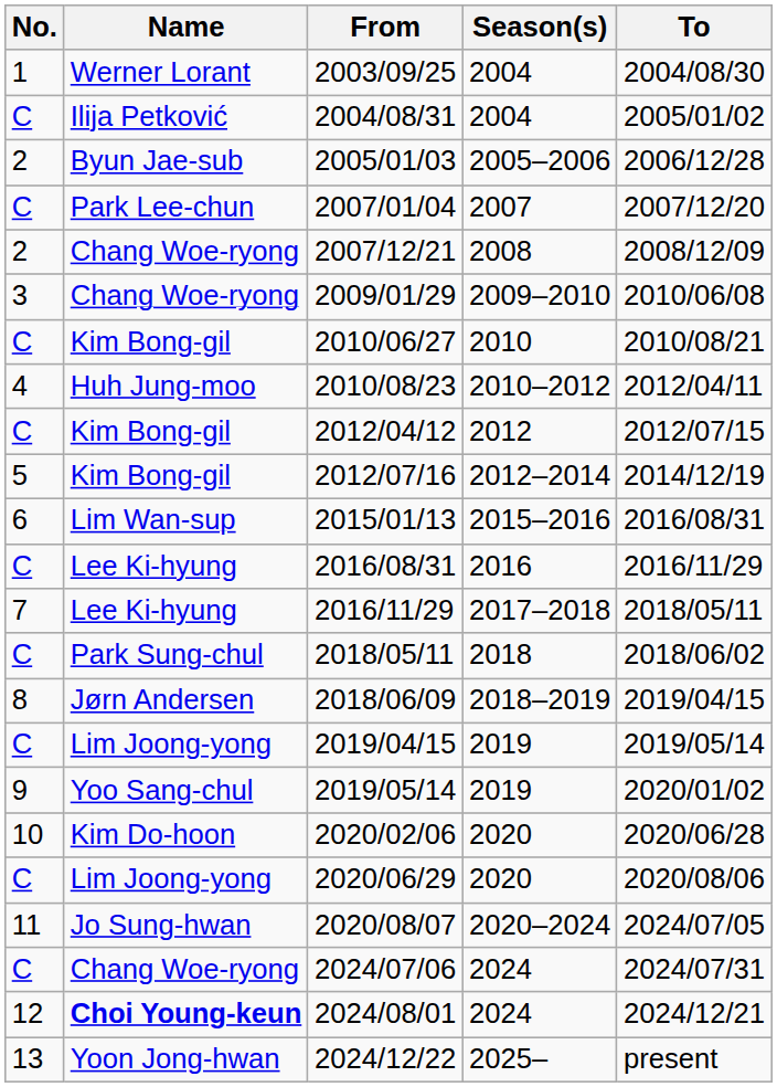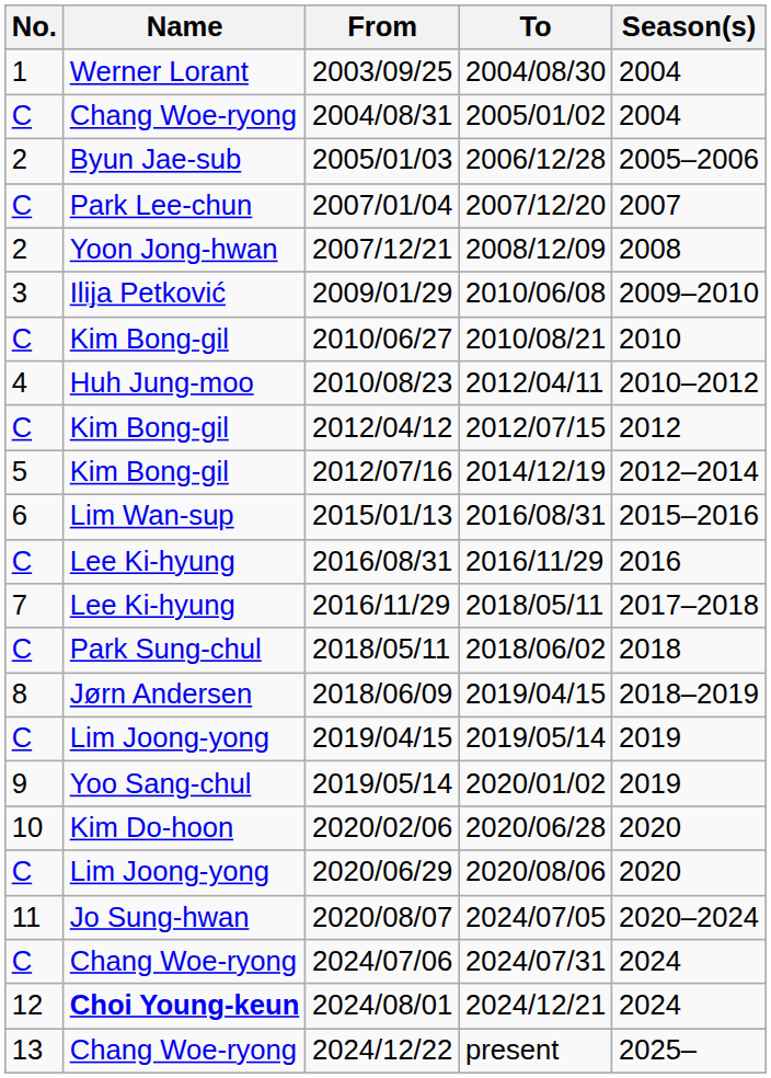 <table class="wikitable">
 <tr>
 <th>No.</th>
 <th>Name</th>
 <th>From</th>
+<th>To</th>
 <th>Season(s)</th>
-<th>To</th>
 </tr>
 <tr>
 <td>1</td>
 <td> <a href='#'>Werner Lorant</a></td>
 <td>2003/09/25</td>
+<td>2004/08/30</td>
 <td>2004</td>
-<td>2004/08/30</td>
 </tr>
 <tr>
 <td><a href='#'>C</a></td>
-<td> <a href='#'>Ilija Petković</a></td>
+<td> <a href='#'>Chang Woe-ryong</a></td>
 <td>2004/08/31</td>
+<td>2005/01/02</td>
 <td>2004</td>
-<td>2005/01/02</td>
 </tr>
 <tr>
 <td>2</td>
 <td> <a href='#'>Byun Jae-sub</a></td>
 <td>2005/01/03</td>
+<td>2006/12/28</td>
 <td>2005–2006</td>
-<td>2006/12/28</td>
 </tr>
 <tr>
 <td><a href='#'>C</a></td>
 <td> <a href='#'>Park Lee-chun</a></td>
 <td>2007/01/04</td>
+<td>2007/12/20</td>
 <td>2007</td>
-<td>2007/12/20</td>
 </tr>
 <tr>
 <td>2</td>
-<td> <a href='#'>Chang Woe-ryong</a></td>
+<td> <a href='#'>Yoon Jong-hwan</a></td>
 <td>2007/12/21</td>
+<td>2008/12/09</td>
 <td>2008</td>
-<td>2008/12/09</td>
 </tr>
 <tr>
 <td>3</td>
-<td> <a href='#'>Chang Woe-ryong</a></td>
+<td> <a href='#'>Ilija Petković</a></td>
 <td>2009/01/29</td>
+<td>2010/06/08</td>
 <td>2009–2010</td>
-<td>2010/06/08</td>
 </tr>
 <tr>
 <td><a href='#'>C</a></td>
 <td> <a href='#'>Kim Bong-gil</a></td>
 <td>2010/06/27</td>
+<td>2010/08/21</td>
 <td>2010</td>
-<td>2010/08/21</td>
 </tr>
 <tr>
 <td>4</td>
 <td> <a href='#'>Huh Jung-moo</a></td>
 <td>2010/08/23</td>
+<td>2012/04/11</td>
 <td>2010–2012</td>
-<td>2012/04/11</td>
 </tr>
 <tr>
 <td><a href='#'>C</a></td>
 <td> <a href='#'>Kim Bong-gil</a></td>
 <td>2012/04/12</td>
+<td>2012/07/15</td>
 <td>2012</td>
-<td>2012/07/15</td>
 </tr>
 <tr>
 <td>5</td>
 <td> <a href='#'>Kim Bong-gil</a></td>
 <td>2012/07/16</td>
+<td>2014/12/19</td>
 <td>2012–2014</td>
-<td>2014/12/19</td>
 </tr>
 <tr>
 <td>6</td>
 <td> <a href='#'>Lim Wan-sup</a></td>
 <td>2015/01/13</td>
+<td>2016/08/31</td>
 <td>2015–2016</td>
-<td>2016/08/31</td>
 </tr>
 <tr>
 <td><a href='#'>C</a></td>
 <td> <a href='#'>Lee Ki-hyung</a></td>
 <td>2016/08/31</td>
+<td>2016/11/29</td>
 <td>2016</td>
-<td>2016/11/29</td>
 </tr>
 <tr>
 <td>7</td>
 <td> <a href='#'>Lee Ki-hyung</a></td>
 <td>2016/11/29</td>
+<td>2018/05/11</td>
 <td>2017–2018</td>
-<td>2018/05/11</td>
 </tr>
 <tr>
 <td><a href='#'>C</a></td>
 <td> <a href='#'>Park Sung-chul</a></td>
 <td>2018/05/11</td>
+<td>2018/06/02</td>
 <td>2018</td>
-<td>2018/06/02</td>
 </tr>
 <tr>
 <td>8</td>
 <td> <a href='#'>Jørn Andersen</a></td>
 <td>2018/06/09</td>
+<td>2019/04/15</td>
 <td>2018–2019</td>
-<td>2019/04/15</td>
 </tr>
 <tr>
 <td><a href='#'>C</a></td>
 <td> <a href='#'>Lim Joong-yong</a></td>
 <td>2019/04/15</td>
+<td>2019/05/14</td>
 <td>2019</td>
-<td>2019/05/14</td>
 </tr>
 <tr>
 <td>9</td>
 <td> <a href='#'>Yoo Sang-chul</a></td>
 <td>2019/05/14</td>
+<td>2020/01/02</td>
 <td>2019</td>
-<td>2020/01/02</td>
 </tr>
 <tr>
 <td>10</td>
 <td> <a href='#'>Kim Do-hoon</a></td>
 <td>2020/02/06</td>
+<td>2020/06/28</td>
 <td>2020</td>
-<td>2020/06/28</td>
 </tr>
 <tr>
 <td><a href='#'>C</a></td>
 <td> <a href='#'>Lim Joong-yong</a></td>
 <td>2020/06/29</td>
+<td>2020/08/06</td>
 <td>2020</td>
-<td>2020/08/06</td>
 </tr>
 <tr>
 <td>11</td>
 <td> <a href='#'>Jo Sung-hwan</a></td>
 <td>2020/08/07</td>
+<td>2024/07/05</td>
 <td>2020–2024</td>
-<td>2024/07/05</td>
 </tr>
 <tr>
 <td><a href='#'>C</a></td>
 <td> <a href='#'>Chang Woe-ryong</a></td>
 <td>2024/07/06</td>
+<td>2024/07/31</td>
 <td>2024</td>
-<td>2024/07/31</td>
 </tr>
 <tr>
 <td>12</td>
 <td><strong> <a href='#'>Choi Young-keun</a></strong></td>
 <td>2024/08/01</td>
+<td>2024/12/21</td>
 <td>2024</td>
-<td>2024/12/21</td>
 </tr>
 <tr>
 <td>13</td>
-<td> <a href='#'>Yoon Jong-hwan</a></td>
+<td> <a href='#'>Chang Woe-ryong</a></td>
 <td>2024/12/22</td>
+<td>present</td>
 <td>2025–</td>
-<td>present</td>
 </tr>
 </table>
